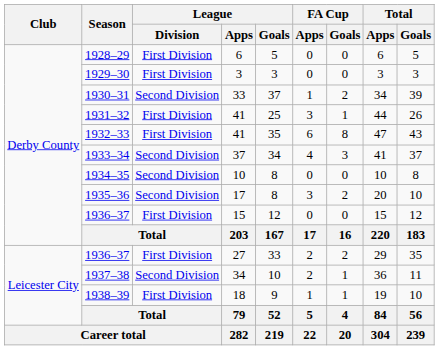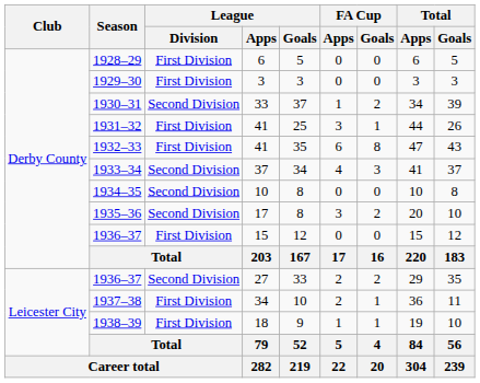 <table class="wikitable" style="text-align:center">
 <tr>
 <th rowspan="2">Club</th>
 <th rowspan="2">Season</th>
 <th colspan="3">League</th>
 <th colspan="2">FA Cup</th>
 <th colspan="2">Total</th>
 </tr>
 <tr>
 <th>Division</th>
 <th>Apps</th>
 <th>Goals</th>
 <th>Apps</th>
 <th>Goals</th>
 <th>Apps</th>
 <th>Goals</th>
 </tr>
 <tr>
 <td rowspan="10"><a href='#'>Derby County</a></td>
 <td><a href='#'>1928–29</a></td>
 <td><a href='#'>First Division</a></td>
 <td>6</td>
 <td>5</td>
 <td>0</td>
 <td>0</td>
 <td>6</td>
 <td>5</td>
 </tr>
 <tr>
 <td><a href='#'>1929–30</a></td>
 <td><a href='#'>First Division</a></td>
 <td>3</td>
 <td>3</td>
 <td>0</td>
 <td>0</td>
 <td>3</td>
 <td>3</td>
 </tr>
 <tr>
 <td><a href='#'>1930–31</a></td>
 <td><a href='#'>Second Division</a></td>
 <td>33</td>
 <td>37</td>
 <td>1</td>
 <td>2</td>
 <td>34</td>
 <td>39</td>
 </tr>
 <tr>
 <td><a href='#'>1931–32</a></td>
 <td><a href='#'>First Division</a></td>
 <td>41</td>
 <td>25</td>
 <td>3</td>
 <td>1</td>
 <td>44</td>
 <td>26</td>
 </tr>
 <tr>
 <td><a href='#'>1932–33</a></td>
 <td><a href='#'>First Division</a></td>
 <td>41</td>
 <td>35</td>
 <td>6</td>
 <td>8</td>
 <td>47</td>
 <td>43</td>
 </tr>
 <tr>
 <td><a href='#'>1933–34</a></td>
 <td><a href='#'>Second Division</a></td>
 <td>37</td>
 <td>34</td>
 <td>4</td>
 <td>3</td>
 <td>41</td>
 <td>37</td>
 </tr>
 <tr>
 <td><a href='#'>1934–35</a></td>
 <td><a href='#'>Second Division</a></td>
 <td>10</td>
 <td>8</td>
 <td>0</td>
 <td>0</td>
 <td>10</td>
 <td>8</td>
 </tr>
 <tr>
 <td><a href='#'>1935–36</a></td>
 <td><a href='#'>Second Division</a></td>
 <td>17</td>
 <td>8</td>
 <td>3</td>
 <td>2</td>
 <td>20</td>
 <td>10</td>
 </tr>
 <tr>
 <td><a href='#'>1936–37</a></td>
 <td><a href='#'>First Division</a></td>
 <td>15</td>
 <td>12</td>
 <td>0</td>
 <td>0</td>
 <td>15</td>
 <td>12</td>
 </tr>
 <tr>
 <th colspan="2">Total</th>
 <th>203</th>
 <th>167</th>
 <th>17</th>
 <th>16</th>
 <th>220</th>
 <th>183</th>
 </tr>
 <tr>
 <td rowspan="4"><a href='#'>Leicester City</a></td>
 <td><a href='#'>1936–37</a></td>
-<td><a href='#'>First Division</a></td>
+<td><a href='#'>Second Division</a></td>
 <td>27</td>
 <td>33</td>
 <td>2</td>
 <td>2</td>
 <td>29</td>
 <td>35</td>
 </tr>
 <tr>
 <td><a href='#'>1937–38</a></td>
-<td><a href='#'>Second Division</a></td>
+<td><a href='#'>First Division</a></td>
 <td>34</td>
 <td>10</td>
 <td>2</td>
 <td>1</td>
 <td>36</td>
 <td>11</td>
 </tr>
 <tr>
 <td><a href='#'>1938–39</a></td>
 <td><a href='#'>First Division</a></td>
 <td>18</td>
 <td>9</td>
 <td>1</td>
 <td>1</td>
 <td>19</td>
 <td>10</td>
 </tr>
 <tr>
 <th colspan="2">Total</th>
 <th>79</th>
 <th>52</th>
 <th>5</th>
 <th>4</th>
 <th>84</th>
 <th>56</th>
 </tr>
 <tr>
 <th colspan="3">Career total</th>
 <th>282</th>
 <th>219</th>
 <th>22</th>
 <th>20</th>
 <th>304</th>
 <th>239</th>
 </tr>
 </table>
